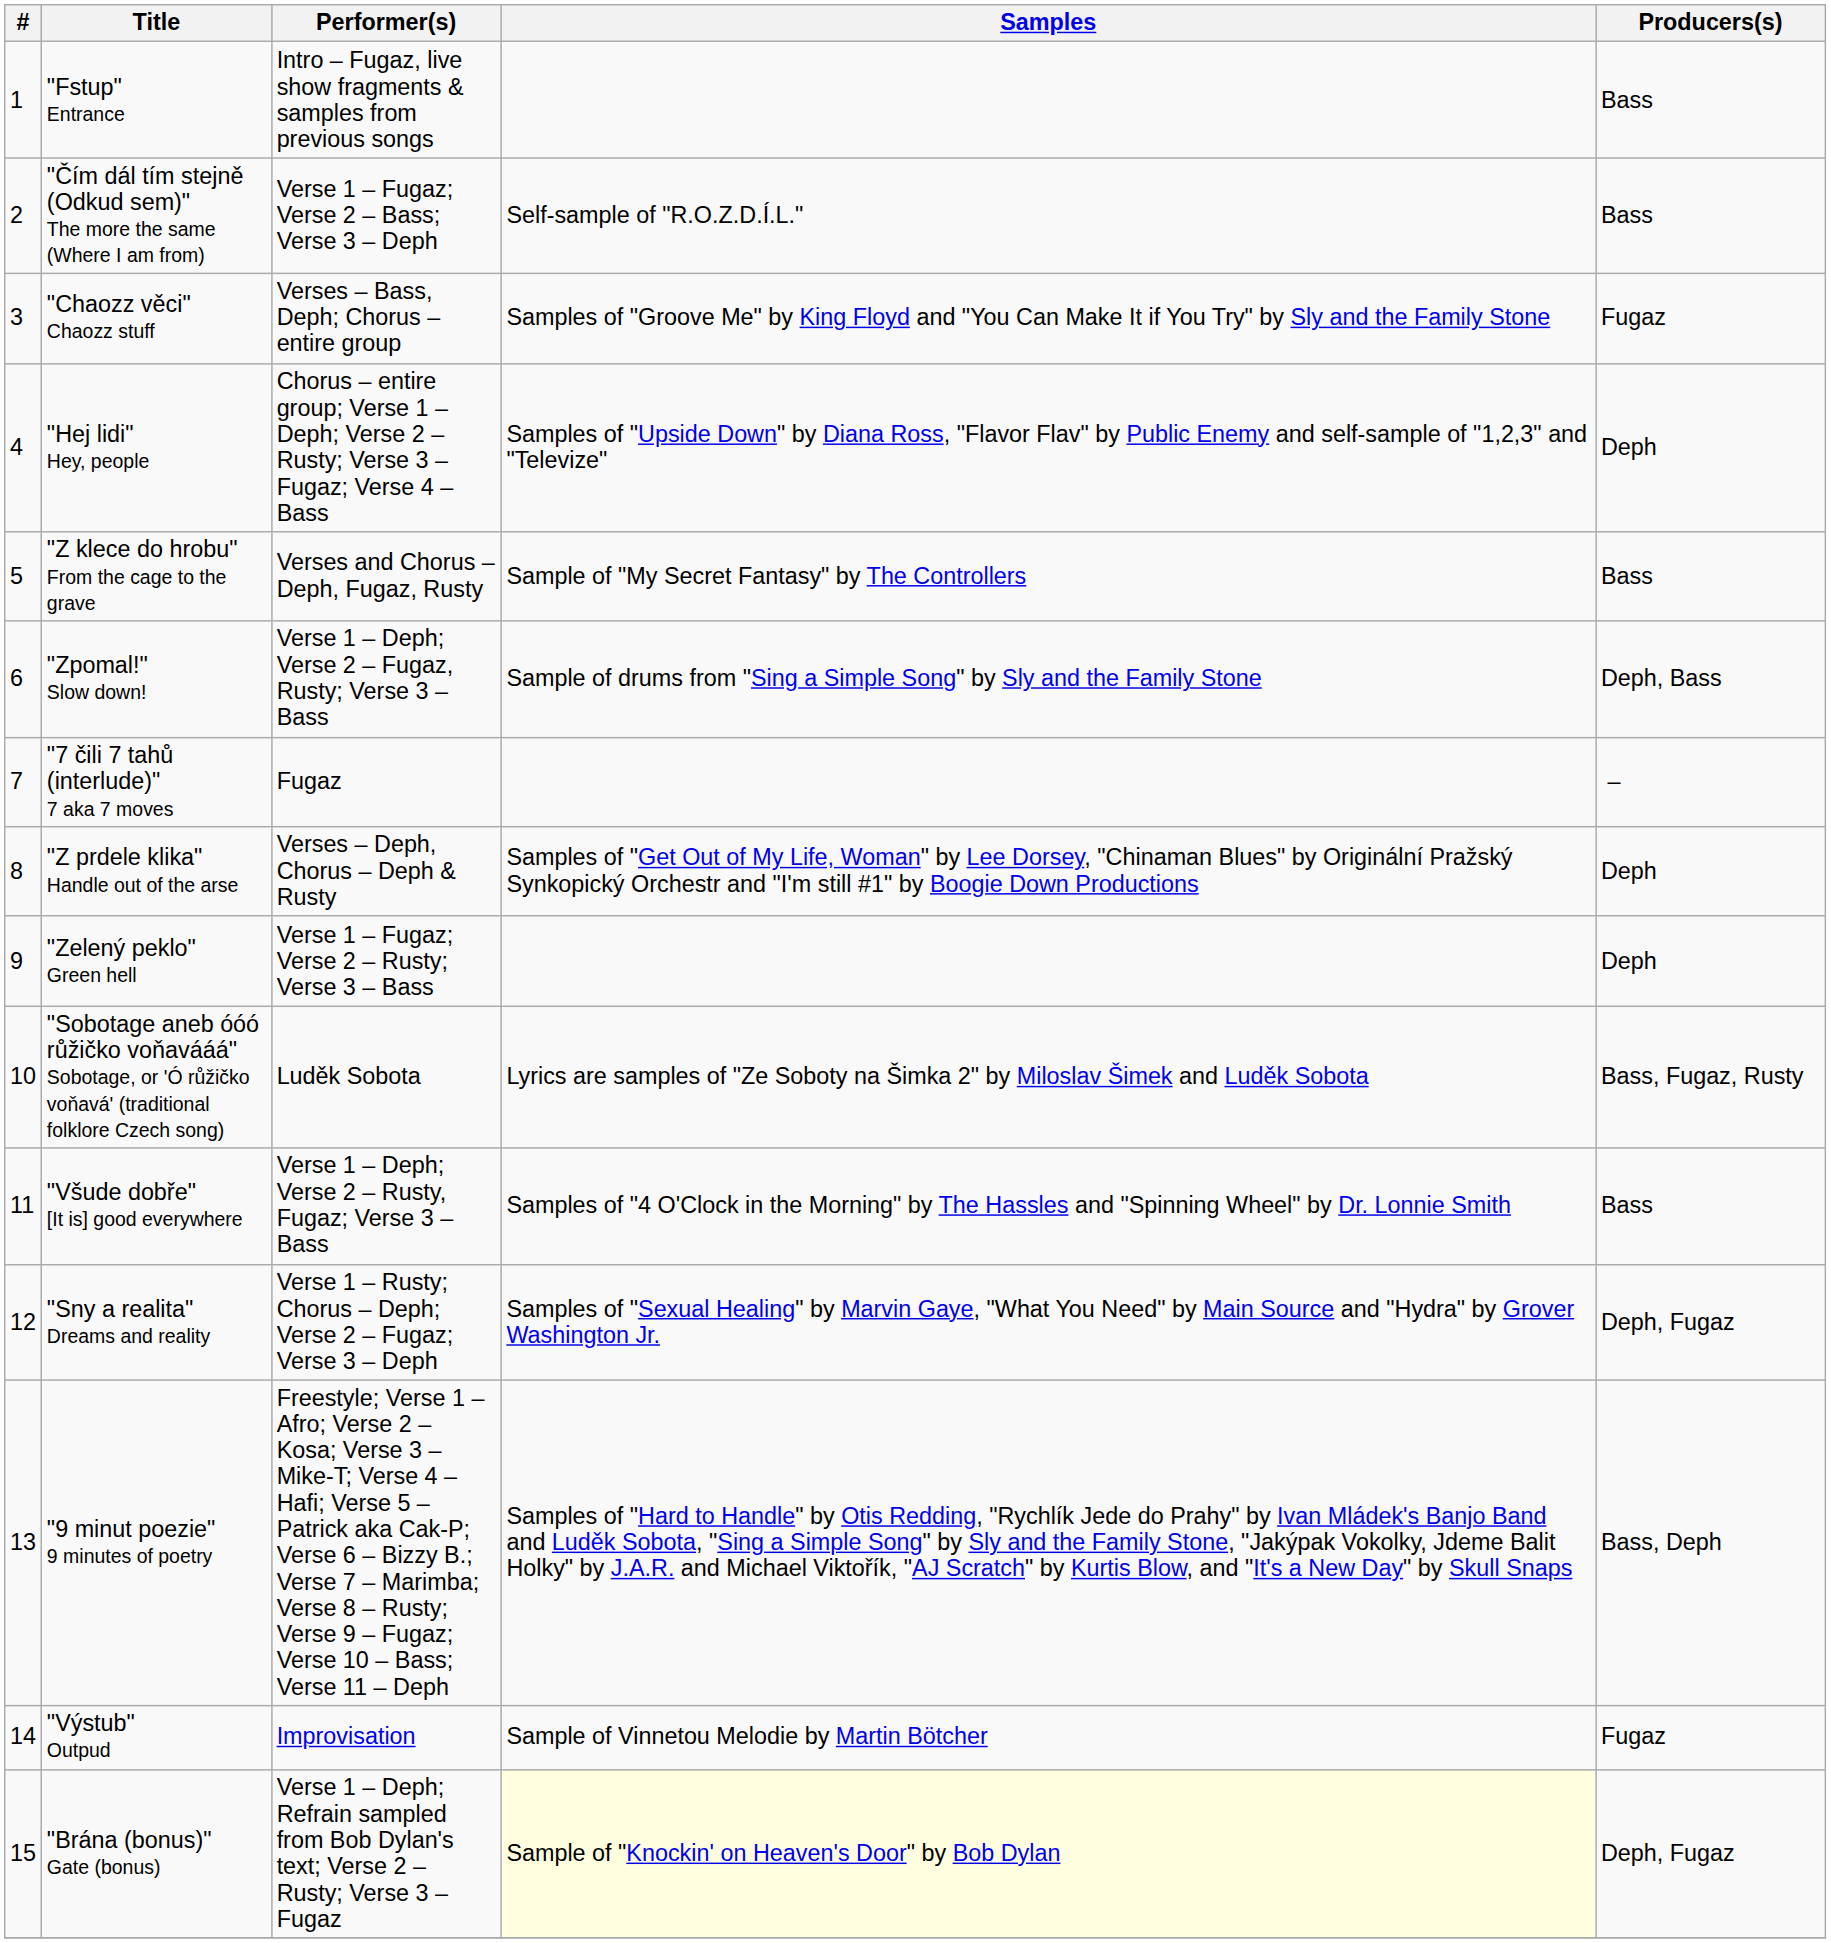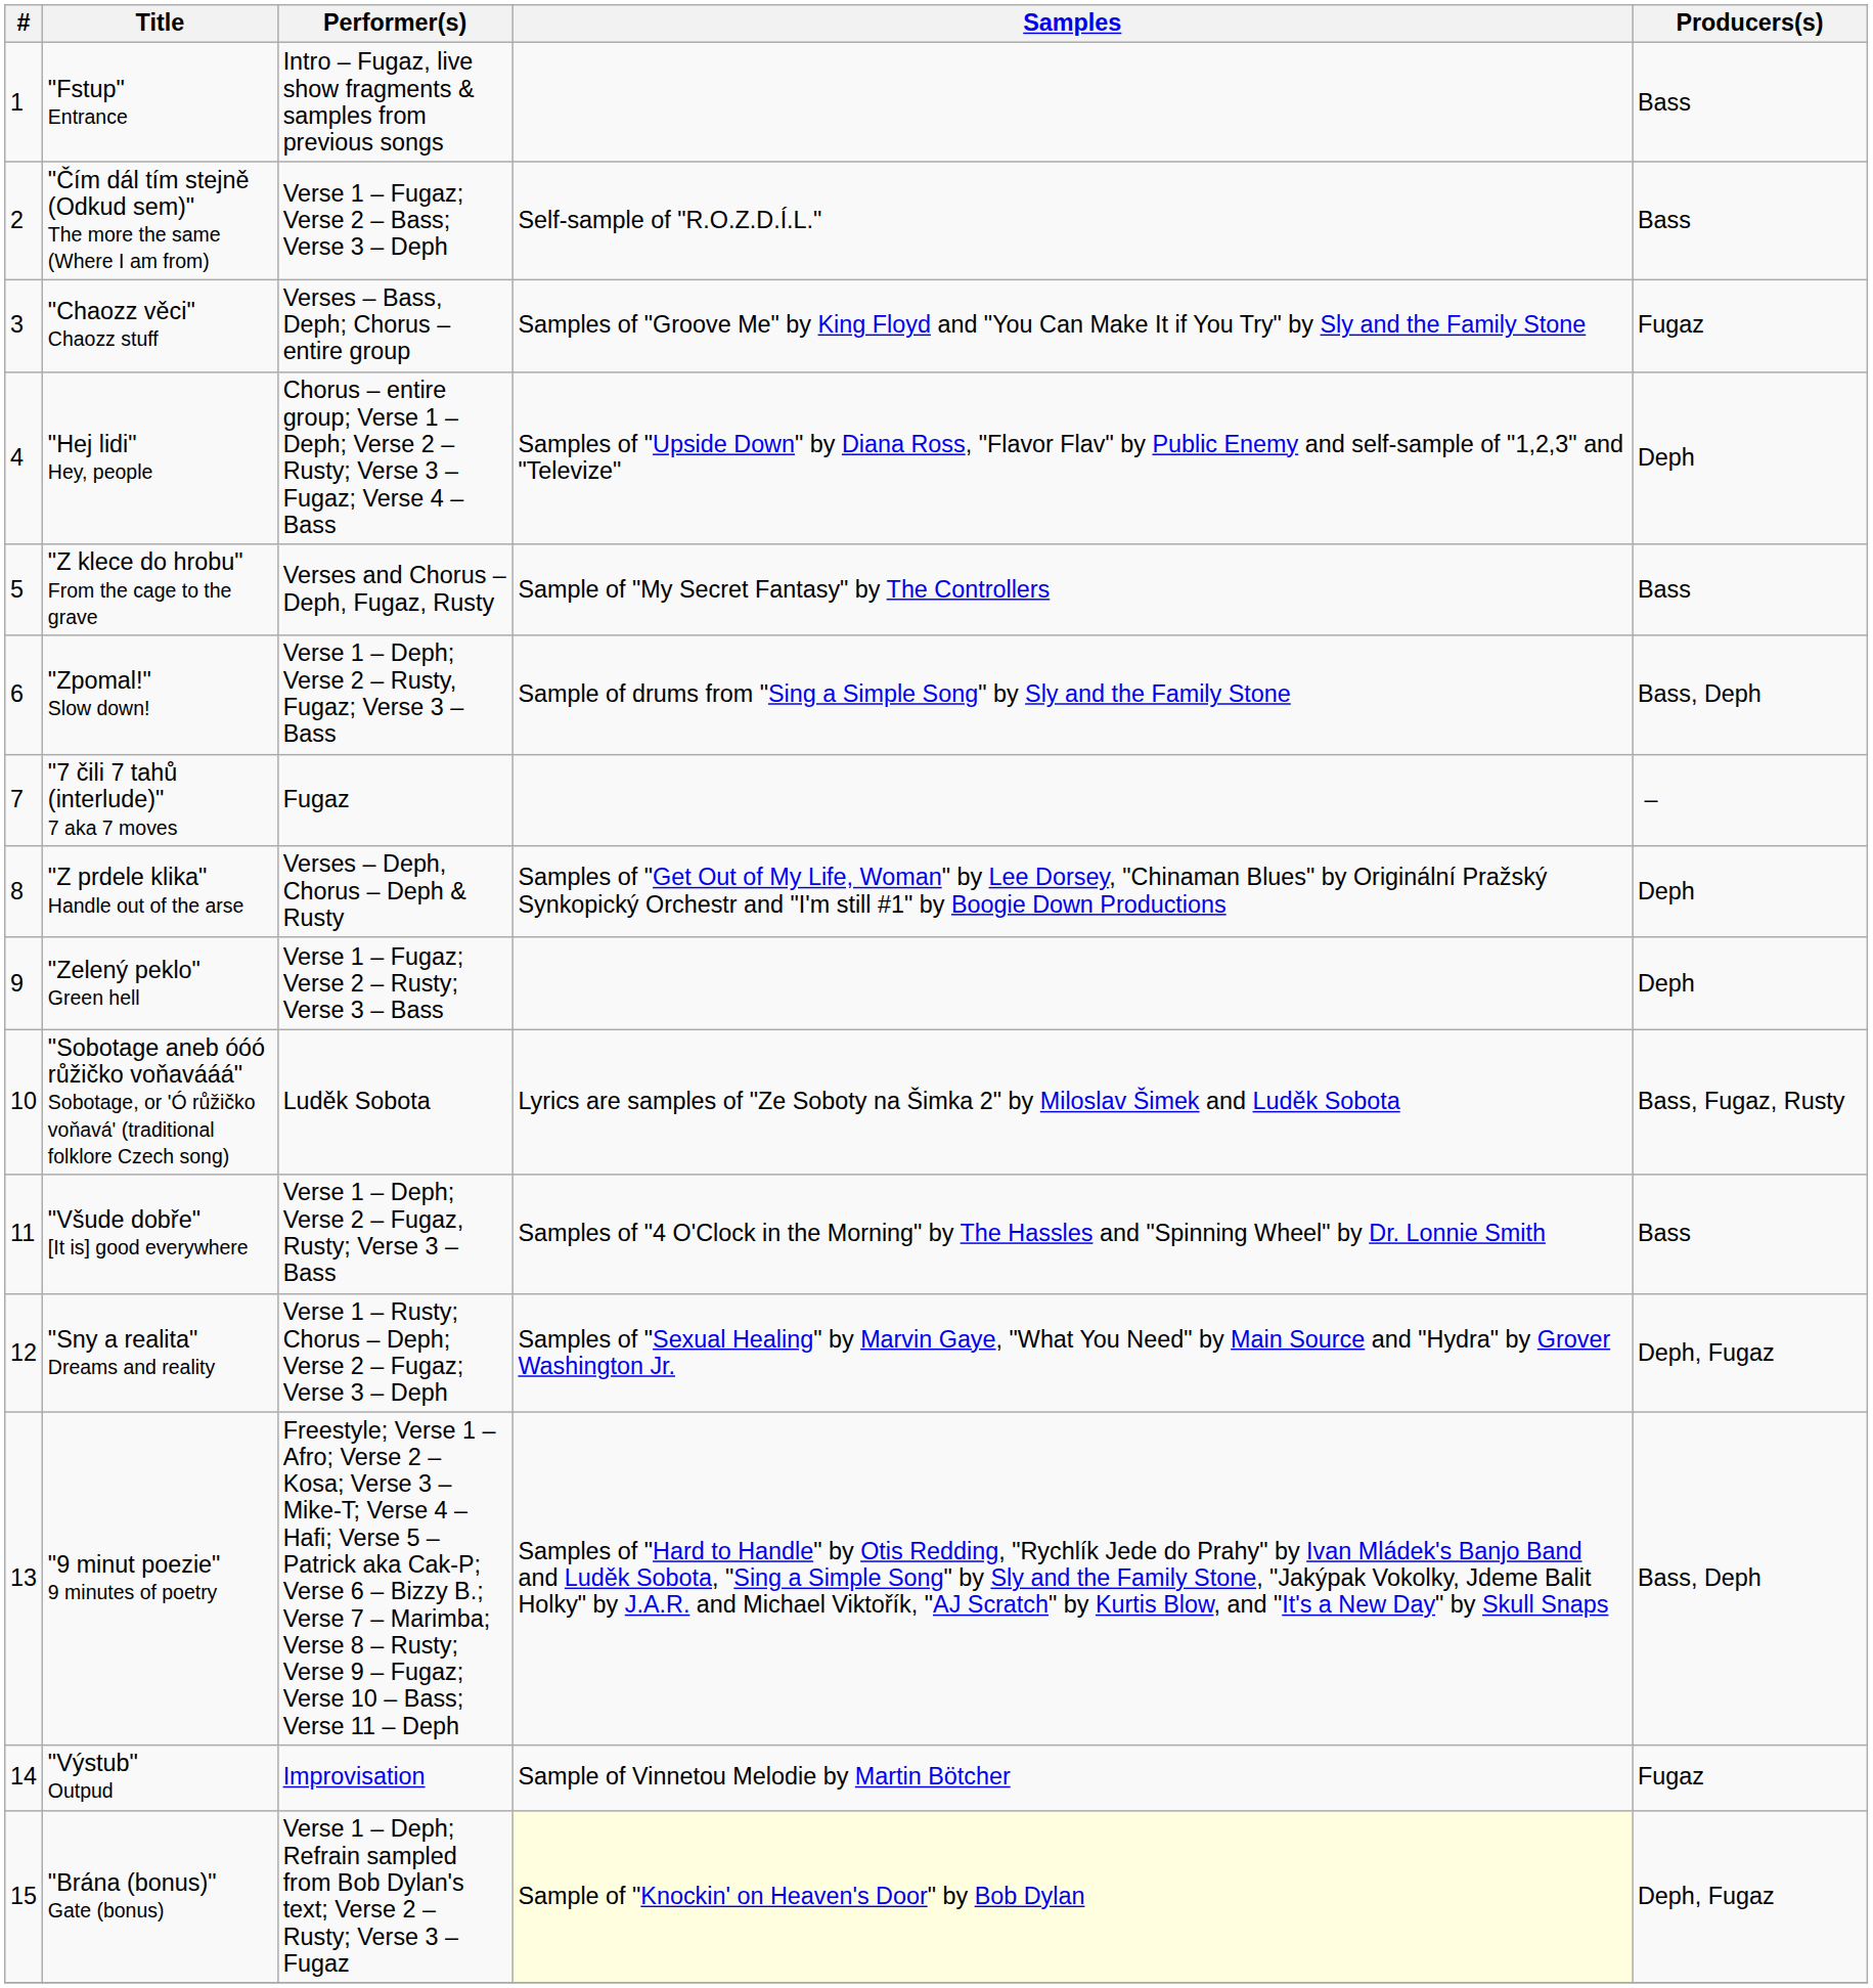 <table class="wikitable">
 <tr>
 <th align="center" width="15">#</th>
 <th align="center" width="150">Title</th>
 <th align="center" width="150">Performer(s)</th>
 <th><a href='#'>Samples</a></th>
 <th align="center" width="150">Producers(s)</th>
 </tr>
 <tr>
 <td>1</td>
 <td>"Fstup"<br><small>Entrance</small></td>
 <td>Intro – Fugaz, live show fragments & samples from previous songs</td>
 <td></td>
 <td>Bass</td>
 </tr>
 <tr>
 <td>2</td>
 <td>"Čím dál tím stejně (Odkud sem)"<br><small>The more the same (Where I am from)</small></td>
 <td>Verse 1 – Fugaz; Verse 2 – Bass; Verse 3 – Deph</td>
 <td>Self-sample of "R.O.Z.D.Í.L."</td>
 <td>Bass</td>
 </tr>
 <tr>
 <td>3</td>
 <td>"Chaozz věci"<br><small>Chaozz stuff</small></td>
 <td>Verses – Bass, Deph; Chorus – entire group</td>
 <td>Samples of "Groove Me" by <a href='#'>King Floyd</a> and "You Can Make It if You Try" by <a href='#'>Sly and the Family Stone</a></td>
 <td>Fugaz</td>
 </tr>
 <tr>
 <td>4</td>
 <td>"Hej lidi"<br><small>Hey, people</small></td>
 <td>Chorus – entire group; Verse 1 – Deph; Verse 2 – Rusty; Verse 3 – Fugaz; Verse 4 – Bass</td>
 <td>Samples of "<a href='#'>Upside Down</a>" by <a href='#'>Diana Ross</a>, "Flavor Flav" by <a href='#'>Public Enemy</a> and self-sample of "1,2,3" and "Televize"</td>
 <td>Deph</td>
 </tr>
 <tr>
 <td>5</td>
 <td>"Z klece do hrobu"<br><small>From the cage to the grave</small></td>
 <td>Verses and Chorus – Deph, Fugaz, Rusty</td>
 <td>Sample of "My Secret Fantasy" by <a href='#'>The Controllers</a></td>
 <td>Bass</td>
 </tr>
 <tr>
 <td>6</td>
 <td>"Zpomal!"<br><small>Slow down!</small></td>
-<td>Verse 1 – Deph; Verse 2 – Fugaz, Rusty; Verse 3 – Bass</td>
+<td>Verse 1 – Deph; Verse 2 – Rusty, Fugaz; Verse 3 – Bass</td>
 <td>Sample of drums from "<a href='#'>Sing a Simple Song</a>" by <a href='#'>Sly and the Family Stone</a></td>
-<td>Deph, Bass</td>
+<td>Bass, Deph</td>
 </tr>
 <tr>
 <td>7</td>
 <td>"7 čili 7 tahů (interlude)"<br><small>7 aka 7 moves</small></td>
 <td>Fugaz</td>
 <td></td>
 <td> –</td>
 </tr>
 <tr>
 <td>8</td>
 <td>"Z prdele klika"<br><small>Handle out of the arse</small></td>
 <td>Verses – Deph, Chorus – Deph & Rusty</td>
 <td>Samples of "<a href='#'>Get Out of My Life, Woman</a>" by <a href='#'>Lee Dorsey</a>, "Chinaman Blues" by Originální Pražský Synkopický Orchestr and "I'm still #1" by <a href='#'>Boogie Down Productions</a></td>
 <td>Deph</td>
 </tr>
 <tr>
 <td>9</td>
 <td>"Zelený peklo"<br><small>Green hell</small></td>
 <td>Verse 1 – Fugaz; Verse 2 – Rusty; Verse 3 – Bass</td>
 <td></td>
 <td>Deph</td>
 </tr>
 <tr>
 <td>10</td>
 <td>"Sobotage aneb óóó růžičko voňavááá"<br><small>Sobotage, or 'Ó růžičko voňavá' (traditional folklore Czech song)</small></td>
 <td>Luděk Sobota</td>
 <td>Lyrics are samples of "Ze Soboty na Šimka 2" by <a href='#'>Miloslav Šimek</a> and <a href='#'>Luděk Sobota</a></td>
 <td>Bass, Fugaz, Rusty</td>
 </tr>
 <tr>
 <td>11</td>
 <td>"Všude dobře"<br><small>[It is] good everywhere</small></td>
-<td>Verse 1 – Deph; Verse 2 – Rusty, Fugaz; Verse 3 – Bass</td>
+<td>Verse 1 – Deph; Verse 2 – Fugaz, Rusty; Verse 3 – Bass</td>
 <td>Samples of "4 O'Clock in the Morning" by <a href='#'>The Hassles</a> and "Spinning Wheel" by <a href='#'>Dr. Lonnie Smith</a></td>
 <td>Bass</td>
 </tr>
 <tr>
 <td>12</td>
 <td>"Sny a realita"<br><small>Dreams and reality</small></td>
 <td>Verse 1 – Rusty; Chorus – Deph; Verse 2 – Fugaz; Verse 3 – Deph</td>
 <td>Samples of "<a href='#'>Sexual Healing</a>" by <a href='#'>Marvin Gaye</a>, "What You Need" by <a href='#'>Main Source</a> and "Hydra" by <a href='#'>Grover Washington Jr.</a></td>
 <td>Deph, Fugaz</td>
 </tr>
 <tr>
 <td>13</td>
 <td>"9 minut poezie"<br><small>9 minutes of poetry</small></td>
 <td>Freestyle; Verse 1 – Afro; Verse 2 – Kosa; Verse 3 – Mike-T; Verse 4 – Hafi; Verse 5 – Patrick aka Cak-P; Verse 6 – Bizzy B.; Verse 7 – Marimba; Verse 8 – Rusty; Verse 9 – Fugaz; Verse 10 – Bass; Verse 11 – Deph</td>
 <td>Samples of "<a href='#'>Hard to Handle</a>" by <a href='#'>Otis Redding</a>, "Rychlík Jede do Prahy" by <a href='#'>Ivan Mládek's Banjo Band</a> and <a href='#'>Luděk Sobota</a>, "<a href='#'>Sing a Simple Song</a>" by <a href='#'>Sly and the Family Stone</a>, "Jakýpak Vokolky, Jdeme Balit Holky" by <a href='#'>J.A.R.</a> and Michael Viktořík, "<a href='#'>AJ Scratch</a>" by <a href='#'>Kurtis Blow</a>, and "<a href='#'>It's a New Day</a>" by <a href='#'>Skull Snaps</a></td>
 <td>Bass, Deph</td>
 </tr>
 <tr>
 <td>14</td>
 <td>"Výstub"<br><small>Outpud</small></td>
 <td><a href='#'>Improvisation</a></td>
 <td>Sample of Vinnetou Melodie by <a href='#'>Martin Bötcher</a></td>
 <td>Fugaz</td>
 </tr>
 <tr>
 <td>15</td>
 <td>"Brána (bonus)"<br><small>Gate (bonus)</small></td>
 <td>Verse 1 – Deph; Refrain sampled from Bob Dylan's text; Verse 2 – Rusty; Verse 3 – Fugaz</td>
 <td style="background: lightyellow;">Sample of "<a href='#'>Knockin' on Heaven's Door</a>" by <a href='#'>Bob Dylan</a></td>
 <td>Deph, Fugaz</td>
 </tr>
 <tr>
 </tr>
 </table>
